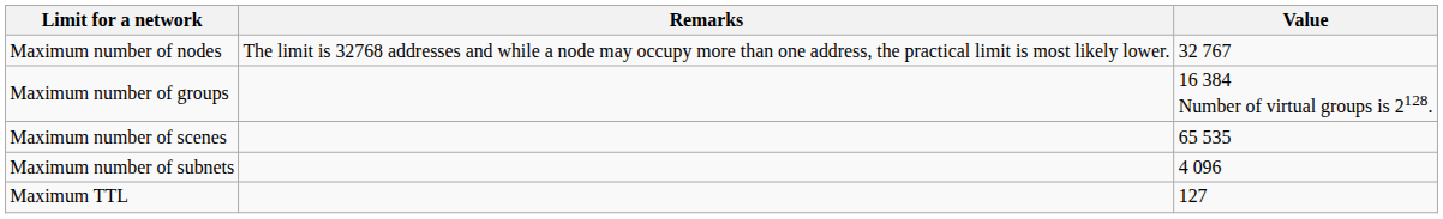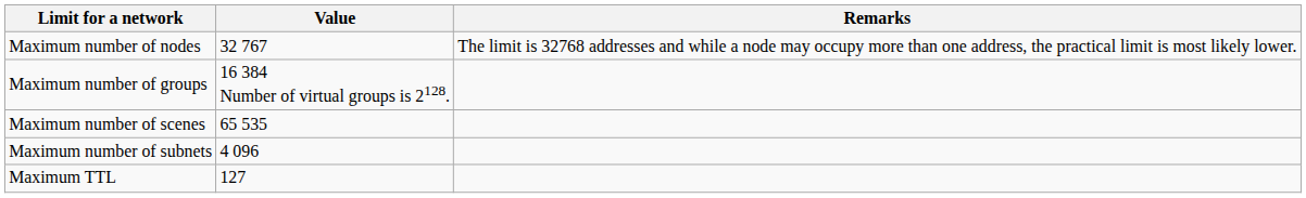 <table class="wikitable">
 <tr>
 <th>Limit for a network</th>
+<th>Value</th>
 <th>Remarks</th>
-<th>Value</th>
 </tr>
 <tr>
 <td>Maximum number of nodes</td>
+<td>32 767</td>
 <td>The limit is 32768 addresses and while a node may occupy more than one address, the practical limit is most likely lower.</td>
-<td>32 767</td>
 </tr>
 <tr>
 <td>Maximum number of groups</td>
+<td>16 384<br>Number of virtual groups is 2<sup>128</sup>.</td>
 <td></td>
-<td>16 384<br>Number of virtual groups is 2<sup>128</sup>.</td>
 </tr>
 <tr>
 <td>Maximum number of scenes</td>
+<td>65 535</td>
 <td></td>
-<td>65 535</td>
 </tr>
 <tr>
 <td>Maximum number of subnets</td>
+<td>4 096</td>
 <td></td>
-<td>4 096</td>
 </tr>
 <tr>
 <td>Maximum TTL</td>
+<td>127</td>
 <td></td>
-<td>127</td>
 </tr>
 </table>
